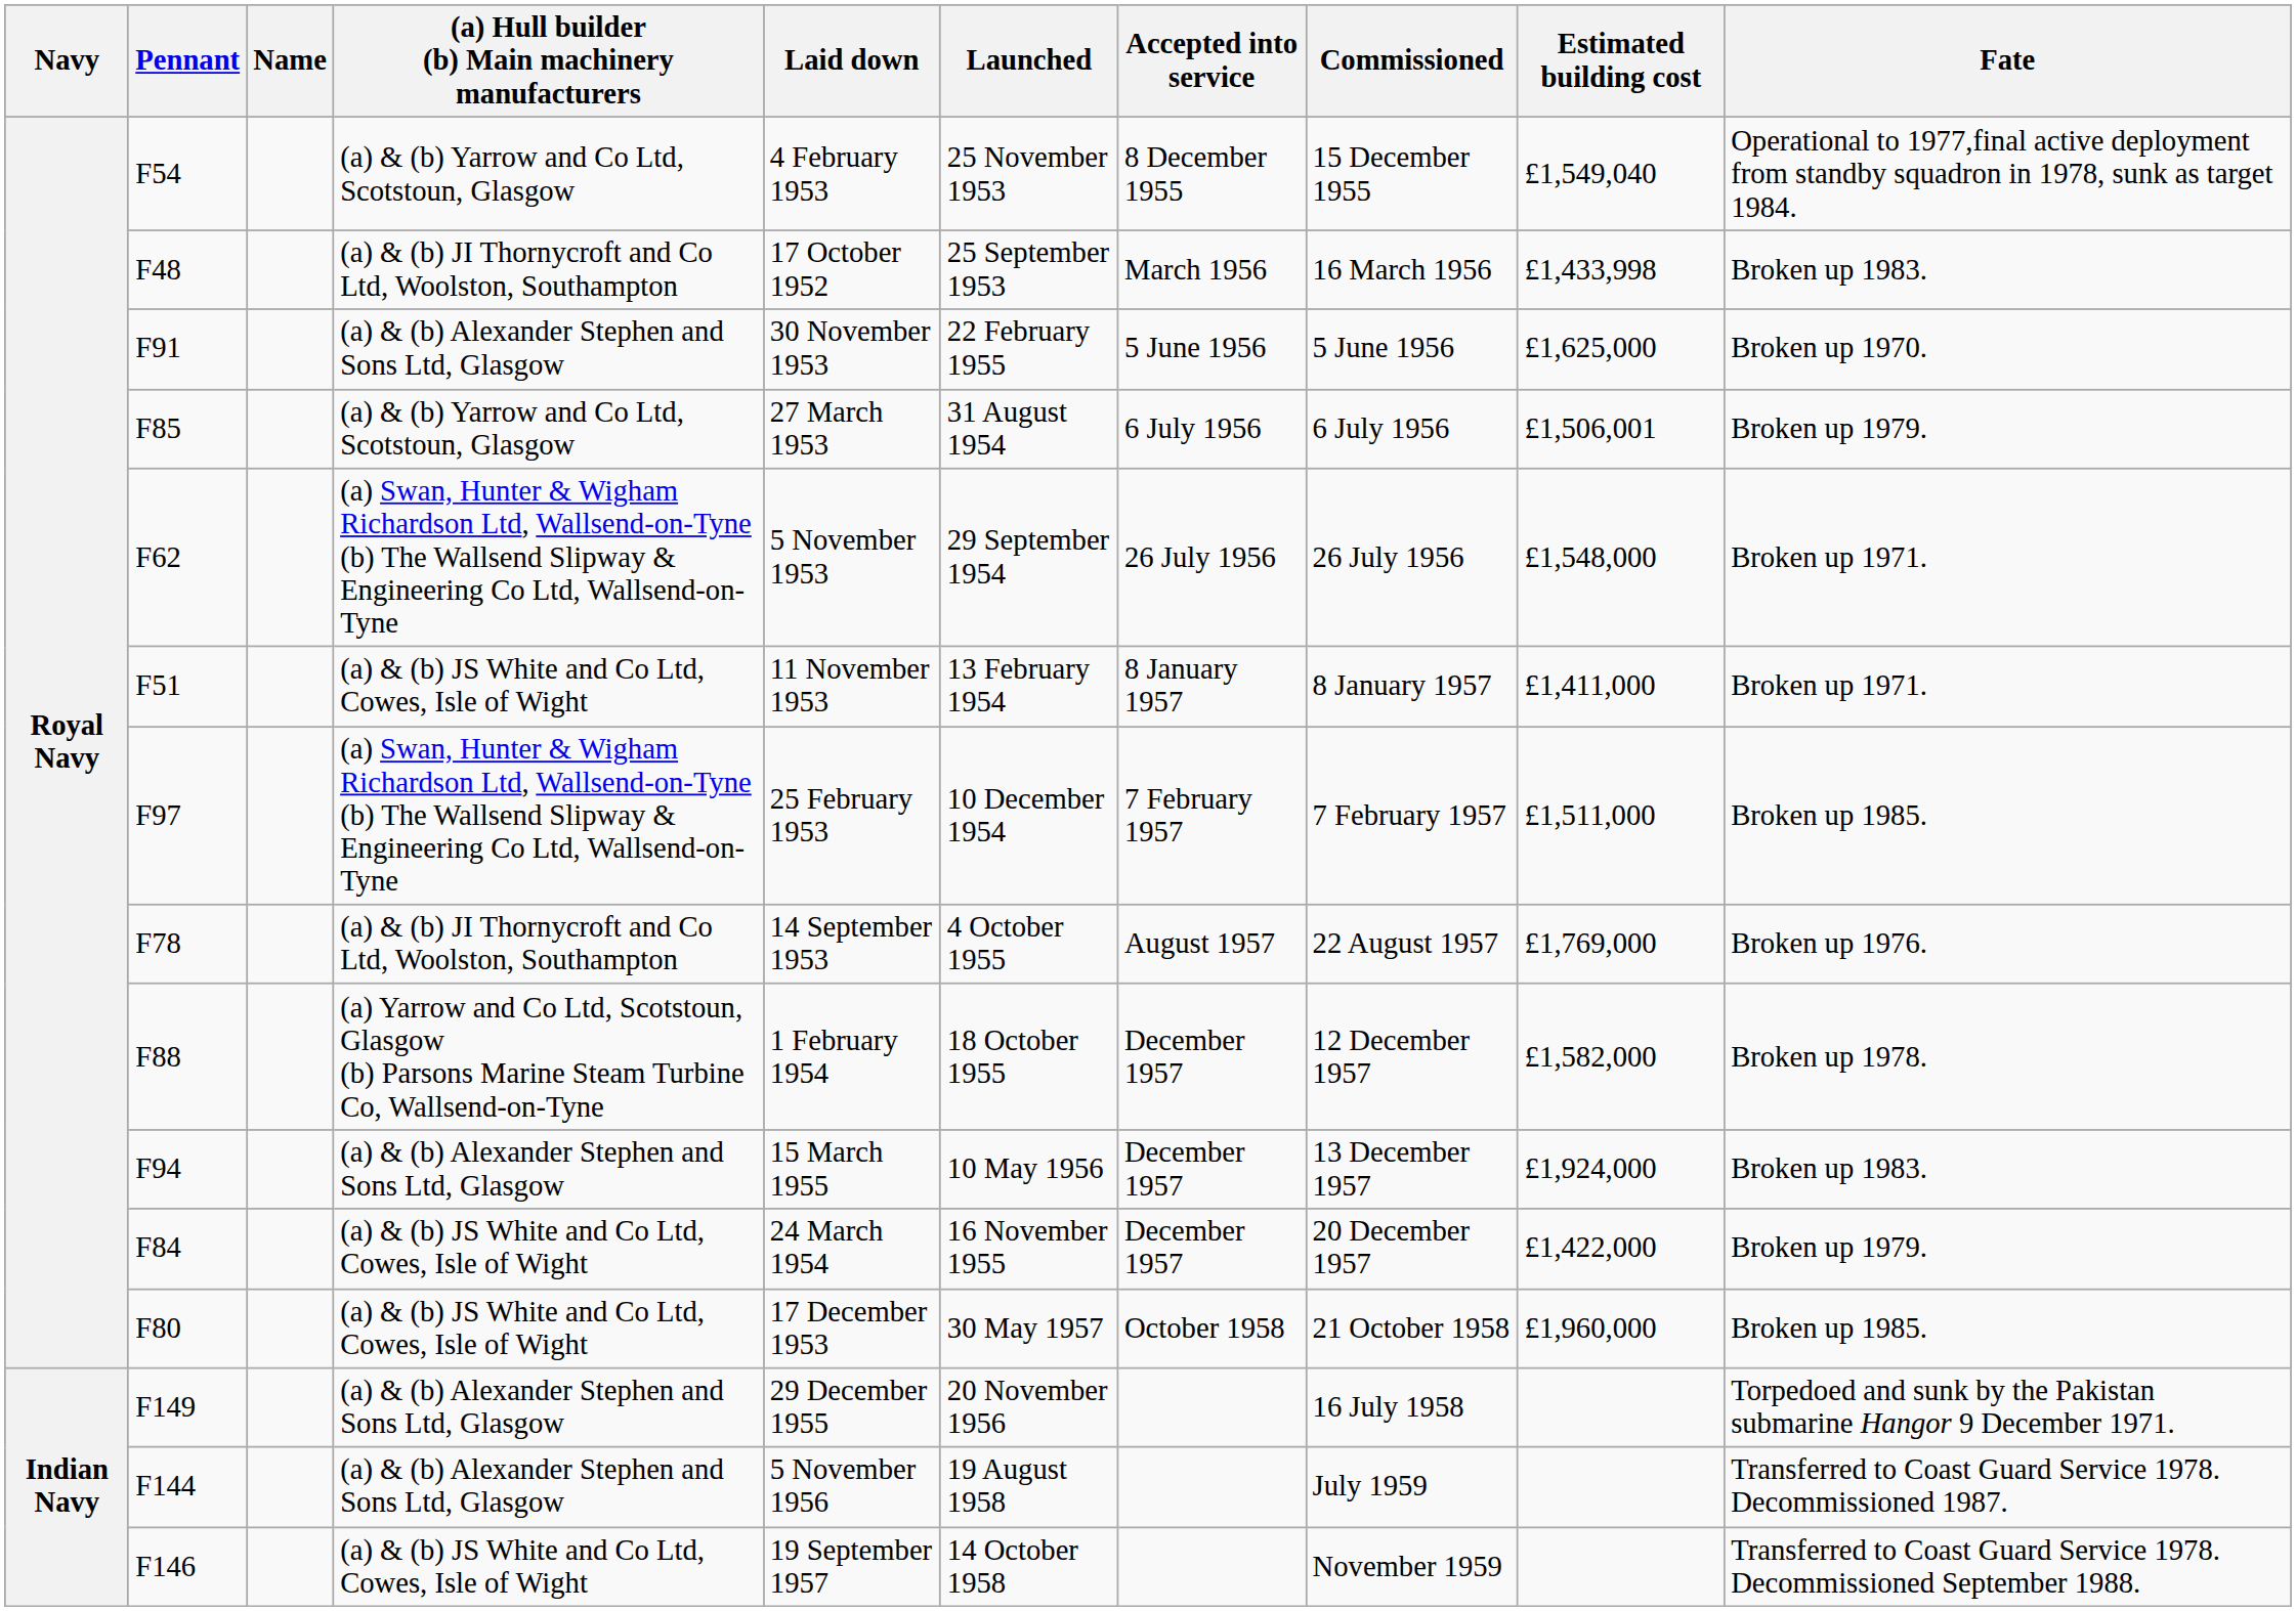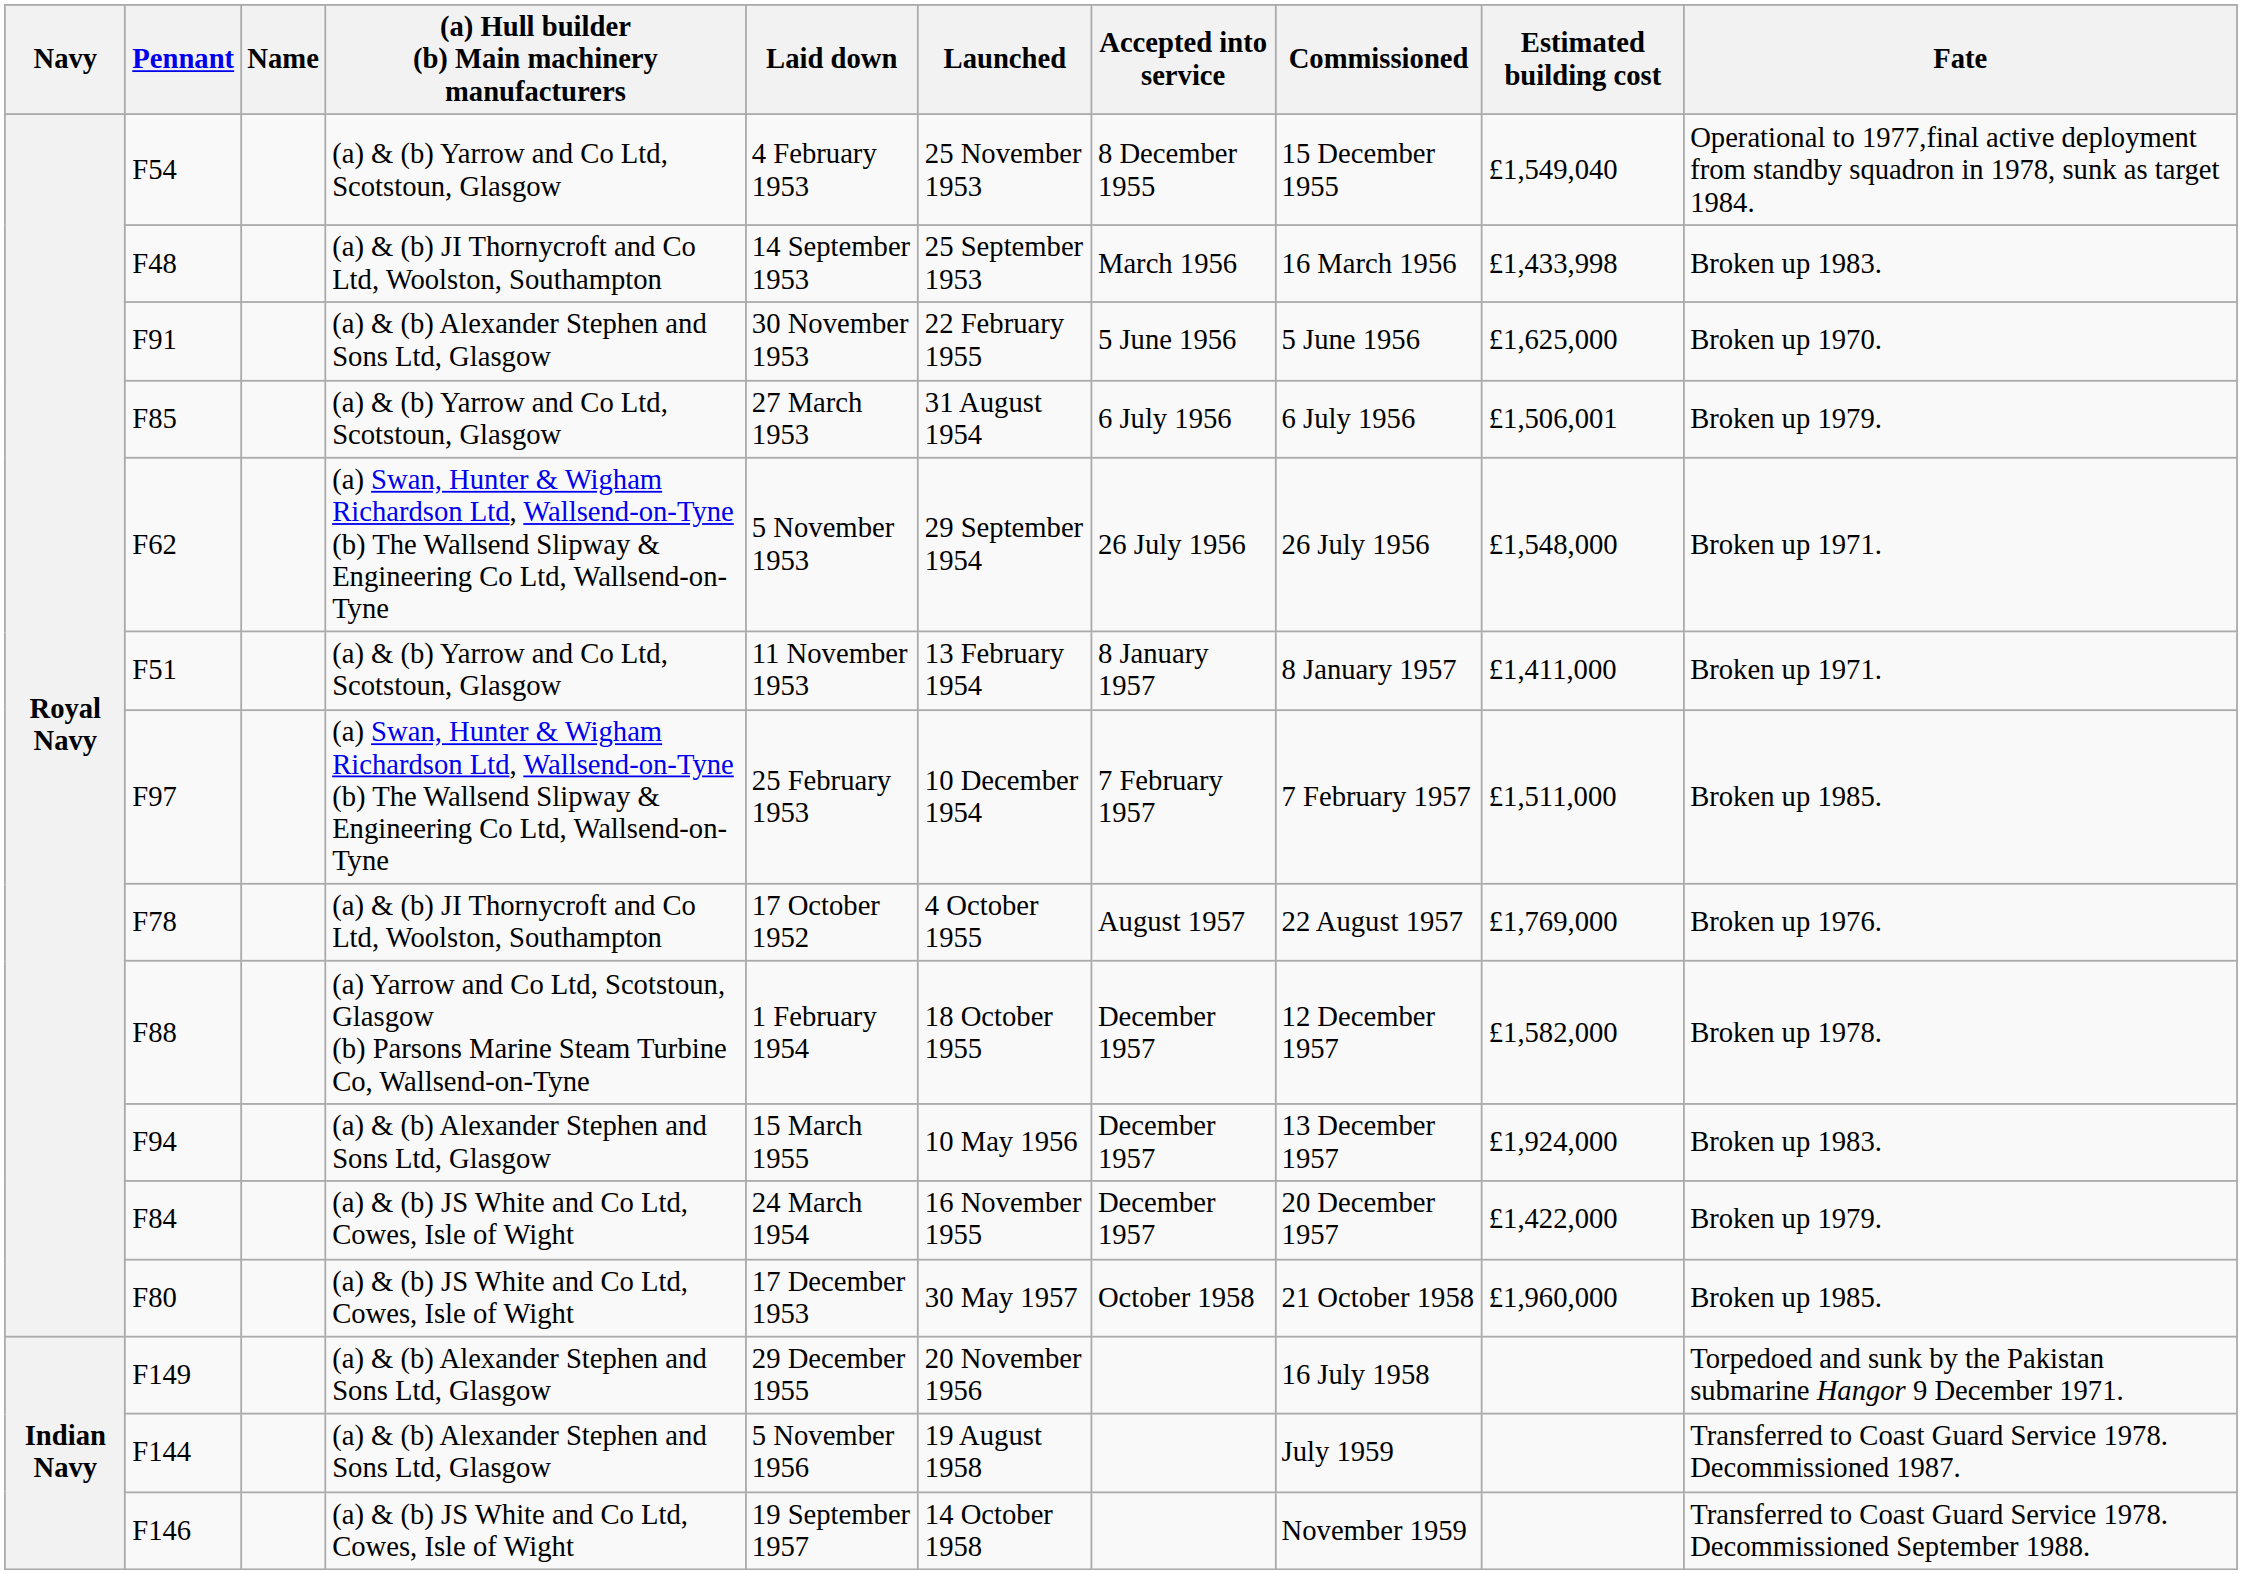 <table class="wikitable" style="text-align: top;">
 <tr>
 <th scope="col">Navy</th>
 <th scope="col"><a href='#'>Pennant</a></th>
 <th scope="col">Name</th>
 <th scope="col">(a) Hull builder<br>(b) Main machinery manufacturers</th>
 <th scope="col">Laid down</th>
 <th scope="col">Launched</th>
 <th scope="col">Accepted into service</th>
 <th scope="col">Commissioned</th>
 <th scope="col">Estimated building cost</th>
 <th scope="col">Fate</th>
 </tr>
 <tr>
 <th rowspan="12" scope="row">Royal Navy</th>
 <td>F54</td>
 <td></td>
 <td>(a) & (b) Yarrow and Co Ltd, Scotstoun, Glasgow </td>
 <td>4 February 1953 </td>
 <td>25 November 1953 </td>
 <td>8 December 1955 </td>
 <td>15 December 1955  </td>
 <td>£1,549,040 </td>
 <td>Operational to 1977,final active deployment from standby squadron in 1978, sunk as target 1984.</td>
 </tr>
 <tr>
 <td>F48</td>
 <td></td>
 <td>(a) & (b) JI Thornycroft and Co Ltd, Woolston, Southampton </td>
-<td>17 October 1952 </td>
+<td>14 September 1953 </td>
 <td>25 September 1953 </td>
 <td>March 1956 </td>
 <td>16 March 1956 </td>
 <td>£1,433,998 </td>
 <td>Broken up 1983.</td>
 </tr>
 <tr>
 <td>F91</td>
 <td></td>
 <td>(a) & (b) Alexander Stephen and Sons Ltd, Glasgow </td>
 <td>30 November 1953 </td>
 <td>22 February 1955 </td>
 <td>5 June 1956 </td>
 <td>5 June 1956  </td>
 <td>£1,625,000 </td>
 <td>Broken up 1970.</td>
 </tr>
 <tr>
 <td>F85</td>
 <td></td>
 <td>(a) & (b) Yarrow and Co Ltd, Scotstoun, Glasgow </td>
 <td>27 March 1953 </td>
 <td>31 August 1954 </td>
 <td>6 July 1956 </td>
 <td>6 July 1956 </td>
 <td>£1,506,001 </td>
 <td>Broken up 1979.</td>
 </tr>
 <tr>
 <td>F62</td>
 <td></td>
 <td>(a) <a href='#'>Swan, Hunter & Wigham Richardson Ltd</a>, <a href='#'>Wallsend-on-Tyne</a> <br> (b) The Wallsend Slipway & Engineering Co Ltd, Wallsend-on-Tyne </td>
 <td>5 November 1953 </td>
 <td>29 September 1954 </td>
 <td>26 July 1956 </td>
 <td>26 July 1956 </td>
 <td>£1,548,000 </td>
 <td>Broken up 1971.</td>
 </tr>
 <tr>
 <td>F51</td>
 <td></td>
-<td>(a) & (b) JS White and Co Ltd, Cowes, Isle of Wight </td>
+<td>(a) & (b) Yarrow and Co Ltd, Scotstoun, Glasgow </td>
 <td>11 November 1953 </td>
 <td>13 February 1954</td>
 <td>8 January 1957 </td>
 <td>8 January 1957 </td>
 <td>£1,411,000 </td>
 <td>Broken up 1971.</td>
 </tr>
 <tr>
 <td>F97</td>
 <td></td>
 <td>(a) <a href='#'>Swan, Hunter & Wigham Richardson Ltd</a>, <a href='#'>Wallsend-on-Tyne</a> <br> (b) The Wallsend Slipway & Engineering Co Ltd, Wallsend-on-Tyne </td>
 <td>25 February 1953 </td>
 <td>10 December 1954 </td>
 <td>7 February 1957 </td>
 <td>7 February 1957 </td>
 <td>£1,511,000 </td>
 <td>Broken up 1985.</td>
 </tr>
 <tr>
 <td>F78</td>
 <td></td>
 <td>(a) & (b) JI Thornycroft and Co Ltd, Woolston, Southampton </td>
-<td>14 September 1953 </td>
+<td>17 October 1952 </td>
 <td>4 October 1955 </td>
 <td>August 1957 </td>
 <td>22 August 1957 </td>
 <td>£1,769,000  </td>
 <td>Broken up 1976.</td>
 </tr>
 <tr>
 <td>F88</td>
 <td></td>
 <td>(a) Yarrow and Co Ltd, Scotstoun, Glasgow <br> (b) Parsons Marine Steam Turbine Co, Wallsend-on-Tyne </td>
 <td>1 February 1954 </td>
 <td>18 October 1955 </td>
 <td>December 1957 </td>
 <td>12 December 1957 </td>
 <td>£1,582,000 </td>
 <td>Broken up 1978.</td>
 </tr>
 <tr>
 <td>F94</td>
 <td></td>
 <td>(a) & (b) Alexander Stephen and Sons Ltd, Glasgow </td>
 <td>15 March 1955 </td>
 <td>10 May 1956 </td>
 <td>December 1957 </td>
 <td>13 December 1957 </td>
 <td>£1,924,000 </td>
 <td>Broken up 1983.</td>
 </tr>
 <tr>
 <td>F84</td>
 <td></td>
 <td>(a) & (b) JS White and Co Ltd, Cowes, Isle of Wight </td>
 <td>24 March 1954 </td>
 <td>16 November 1955 </td>
 <td>December 1957 </td>
 <td>20 December 1957 </td>
 <td>£1,422,000 </td>
 <td>Broken up 1979.</td>
 </tr>
 <tr>
 <td>F80</td>
 <td></td>
 <td>(a) & (b) JS White and Co Ltd, Cowes, Isle of Wight </td>
 <td>17 December 1953 </td>
 <td>30 May 1957 </td>
 <td>October 1958 </td>
 <td>21 October 1958 </td>
 <td>£1,960,000 </td>
 <td>Broken up 1985.</td>
 </tr>
 <tr>
 <th rowspan="3" scope="row">Indian Navy</th>
 <td>F149 </td>
 <td></td>
 <td>(a) & (b) Alexander Stephen and Sons Ltd, Glasgow </td>
 <td>29 December 1955 </td>
 <td>20 November 1956 </td>
 <td></td>
 <td>16 July 1958 </td>
 <td></td>
 <td>Torpedoed and sunk by the Pakistan submarine <em>Hangor</em> 9 December 1971.</td>
 </tr>
 <tr>
 <td>F144 </td>
 <td></td>
 <td>(a) & (b) Alexander Stephen and Sons Ltd, Glasgow </td>
 <td>5 November 1956 </td>
 <td>19 August 1958 </td>
 <td></td>
 <td>July 1959 </td>
 <td></td>
 <td>Transferred to Coast Guard Service 1978. Decommissioned 1987.</td>
 </tr>
 <tr>
 <td>F146 </td>
 <td></td>
 <td>(a) & (b) JS White and Co Ltd, Cowes, Isle of Wight </td>
 <td>19 September 1957 </td>
 <td>14 October 1958 </td>
 <td></td>
 <td>November 1959 </td>
 <td></td>
 <td>Transferred to Coast Guard Service 1978. Decommissioned September 1988.</td>
 </tr>
 </table>
